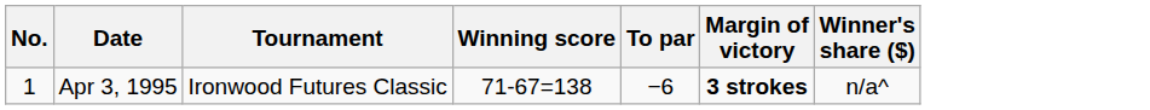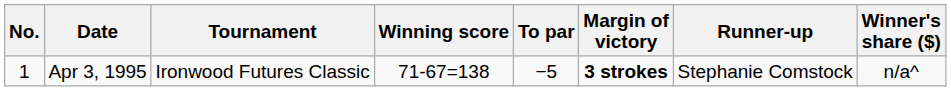 <table class="wikitable" style="font-size:95%;">
 <tr>
 <th>No.</th>
 <th>Date</th>
 <th>Tournament</th>
 <th>Winning score</th>
 <th>To par</th>
 <th>Margin of<br>victory</th>
+<th>Runner-up</th>
 <th>Winner's<br>share ($)</th>
 </tr>
 <tr>
 <td align=center>1</td>
 <td align=right>Apr 3, 1995</td>
 <td>Ironwood Futures Classic</td>
 <td align=center>71-67=138</td>
-<td align=center>−6</td>
+<td align=center>−5</td>
 <td align=center><strong>3 strokes</strong></td>
+<td> Stephanie Comstock</td>
 <td align=center>n/a^</td>
 </tr>
 </table>
